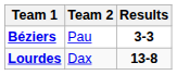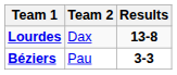 <table class="wikitable">
 <tr>
 <th>Team 1</th>
 <th>Team 2</th>
 <th>Results</th>
 </tr>
+<tr>
+<td><strong><a href='#'>Lourdes</a></strong></td>
+<td><a href='#'>Dax</a></td>
+<td align="center"><strong>13-8</strong></td>
+</tr>
 <tr bgcolor="white">
 <td><strong><a href='#'>Béziers</a></strong></td>
 <td><a href='#'>Pau</a></td>
 <td align="center"><strong>3-3</strong></td>
 </tr>
-<tr>
-<td><strong><a href='#'>Lourdes</a></strong></td>
-<td><a href='#'>Dax</a></td>
-<td align="center"><strong>13-8</strong></td>
-</tr>
 </table>
